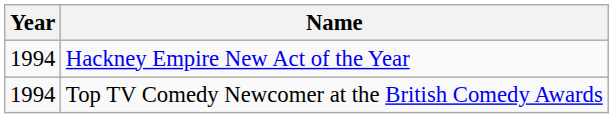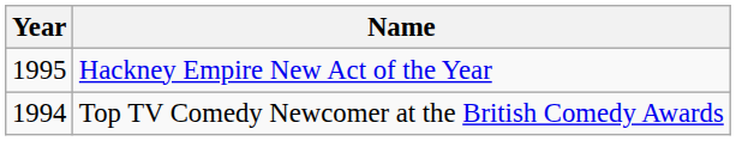 <table class="wikitable">
 <tr>
 <th>Year</th>
 <th>Name</th>
 </tr>
 <tr>
-<td>1994</td>
+<td>1995</td>
 <td><a href='#'>Hackney Empire New Act of the Year</a></td>
 </tr>
 <tr>
 <td>1994</td>
 <td>Top TV Comedy Newcomer at the <a href='#'>British Comedy Awards</a></td>
 </tr>
 </table>
